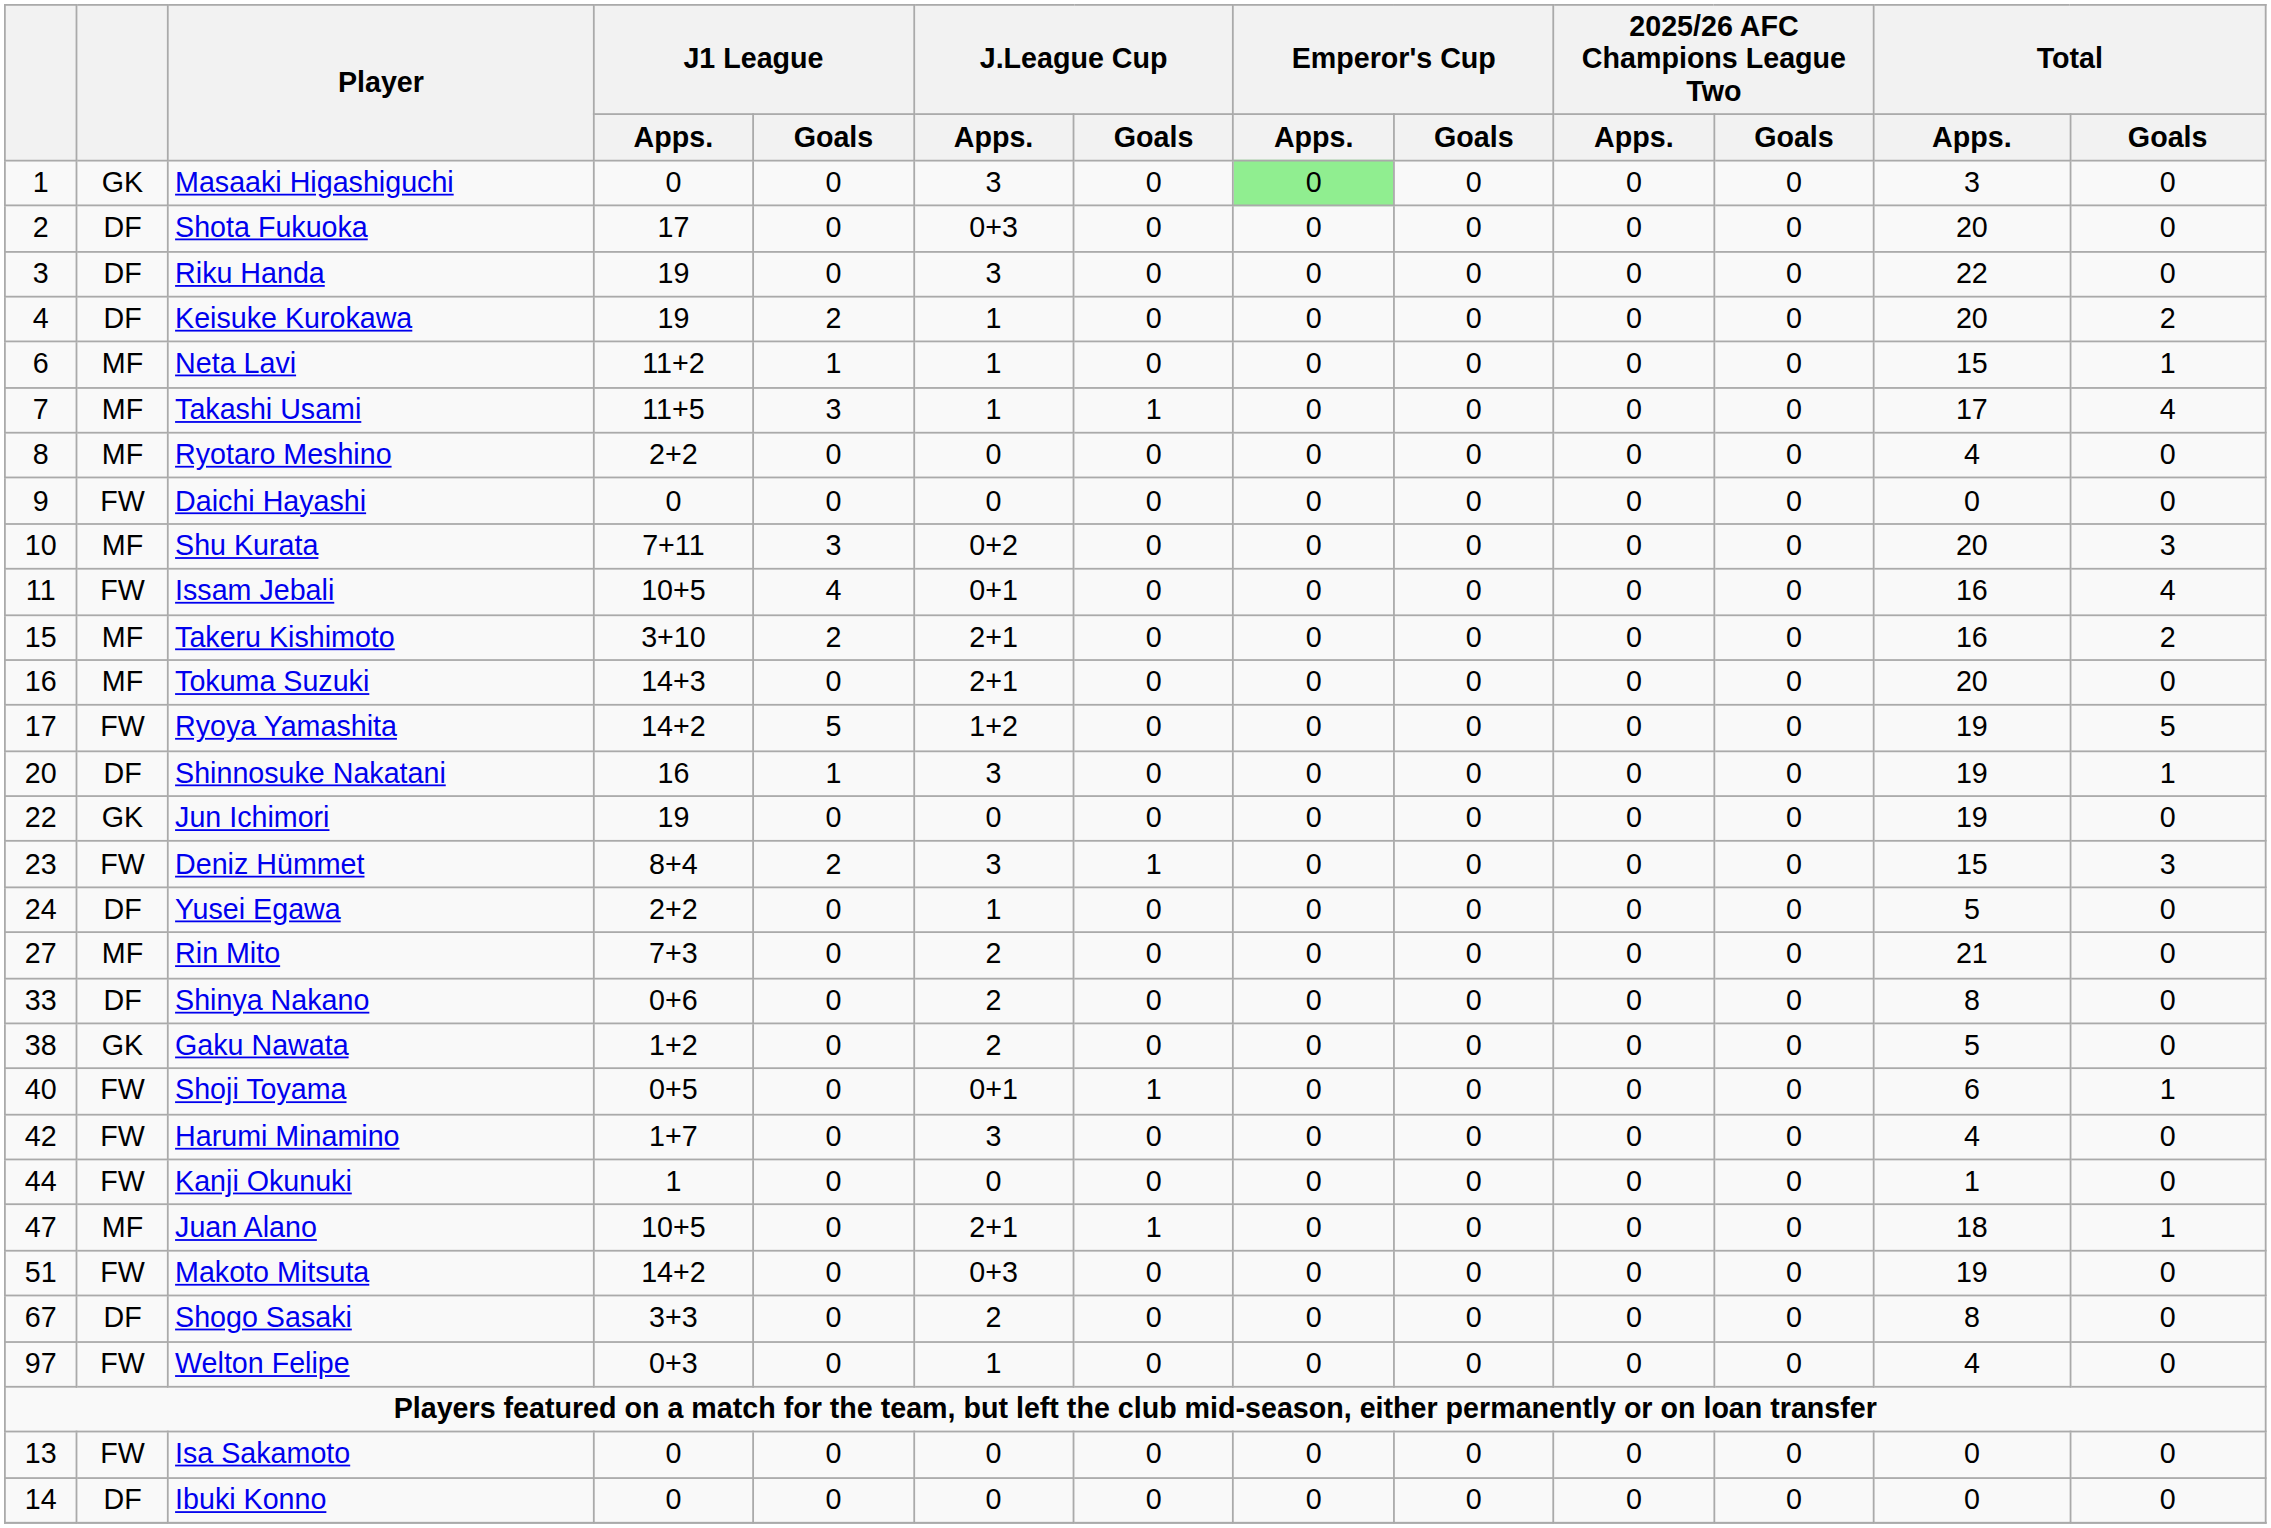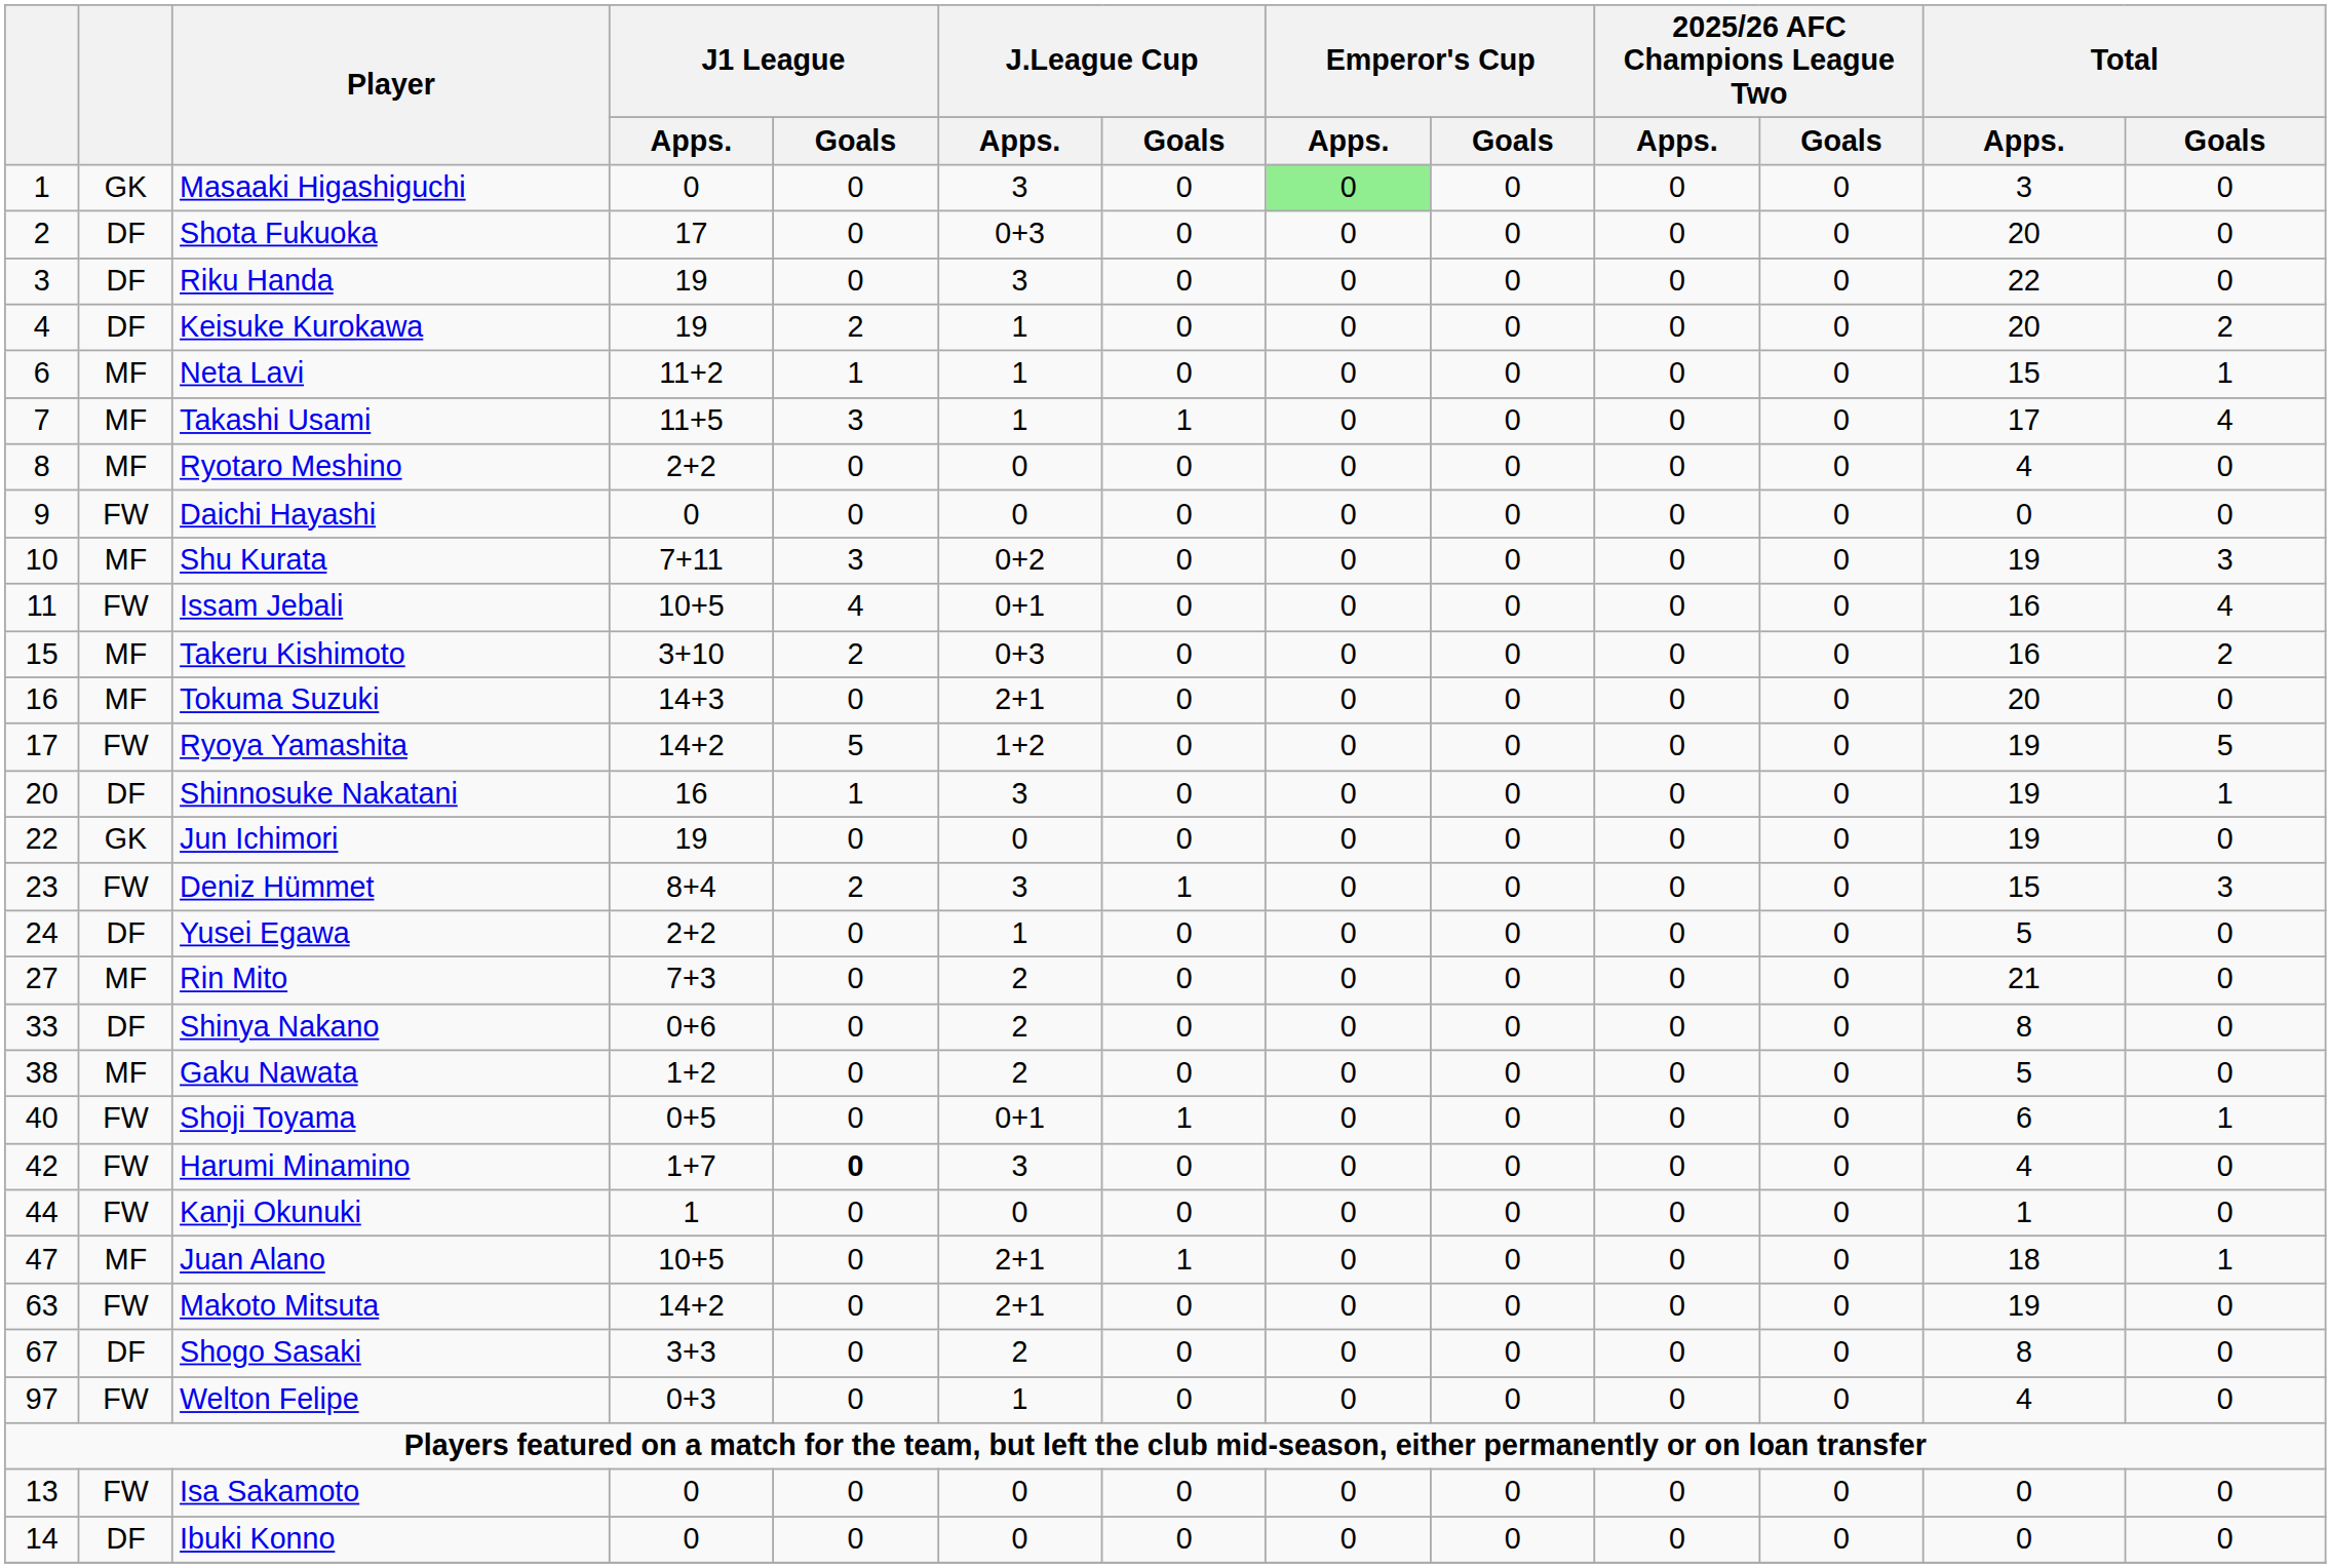 <table class="wikitable" style="text-align:center; font-size:100%; width:100%;">
 <tr>
 <th rowspan=2></th>
 <th rowspan=2></th>
 <th rowspan=2 width="230">Player</th>
 <th colspan=2 width="105">J1 League</th>
 <th colspan=2 width="105">J.League Cup</th>
 <th colspan=2 width="105">Emperor's Cup</th>
 <th colspan=2 width="105">2025/26 AFC Champions League Two</th>
 <th colspan=2 width="130">Total</th>
 </tr>
 <tr>
 <th>Apps.</th>
 <th> Goals</th>
 <th>Apps.</th>
 <th> Goals</th>
 <th>Apps.</th>
 <th> Goals</th>
 <th>Apps.</th>
 <th> Goals</th>
 <th>Apps.</th>
 <th> Goals</th>
 </tr>
 <tr>
 <td>1</td>
 <td>GK</td>
 <td align="left"> <a href='#'>Masaaki Higashiguchi</a></td>
 <td>0</td>
 <td>0</td>
 <td>3</td>
 <td>0</td>
 <td style="background: lightgreen;">0</td>
 <td>0</td>
 <td>0</td>
 <td>0</td>
 <td>3</td>
 <td>0</td>
 </tr>
 <tr>
 <td>2</td>
 <td>DF</td>
 <td align="left"> <a href='#'>Shota Fukuoka</a></td>
 <td>17</td>
 <td>0</td>
 <td>0+3</td>
 <td>0</td>
 <td>0</td>
 <td>0</td>
 <td>0</td>
 <td>0</td>
 <td>20</td>
 <td>0</td>
 </tr>
 <tr>
 <td>3</td>
 <td>DF</td>
 <td align="left"> <a href='#'>Riku Handa</a></td>
 <td>19</td>
 <td>0</td>
 <td>3</td>
 <td>0</td>
 <td>0</td>
 <td>0</td>
 <td>0</td>
 <td>0</td>
 <td>22</td>
 <td>0</td>
 </tr>
 <tr>
 <td>4</td>
 <td>DF</td>
 <td align="left"> <a href='#'>Keisuke Kurokawa</a></td>
 <td>19</td>
 <td>2</td>
 <td>1</td>
 <td>0</td>
 <td>0</td>
 <td>0</td>
 <td>0</td>
 <td>0</td>
 <td>20</td>
 <td>2</td>
 </tr>
 <tr>
 <td>6</td>
 <td>MF</td>
 <td align="left"> <a href='#'>Neta Lavi</a></td>
 <td>11+2</td>
 <td>1</td>
 <td>1</td>
 <td>0</td>
 <td>0</td>
 <td>0</td>
 <td>0</td>
 <td>0</td>
 <td>15</td>
 <td>1</td>
 </tr>
 <tr>
 <td>7</td>
 <td>MF</td>
 <td align="left"> <a href='#'>Takashi Usami</a></td>
 <td>11+5</td>
 <td>3</td>
 <td>1</td>
 <td>1</td>
 <td>0</td>
 <td>0</td>
 <td>0</td>
 <td>0</td>
 <td>17</td>
 <td>4</td>
 </tr>
 <tr>
 <td>8</td>
 <td>MF</td>
 <td align="left"> <a href='#'>Ryotaro Meshino</a></td>
 <td>2+2</td>
 <td>0</td>
 <td>0</td>
 <td>0</td>
 <td>0</td>
 <td>0</td>
 <td>0</td>
 <td>0</td>
 <td>4</td>
 <td>0</td>
 </tr>
 <tr>
 <td>9</td>
 <td>FW</td>
 <td align="left"> <a href='#'>Daichi Hayashi</a></td>
 <td>0</td>
 <td>0</td>
 <td>0</td>
 <td>0</td>
 <td>0</td>
 <td>0</td>
 <td>0</td>
 <td>0</td>
 <td>0</td>
 <td>0</td>
 </tr>
 <tr>
 <td>10</td>
 <td>MF</td>
 <td align="left"> <a href='#'>Shu Kurata</a></td>
 <td>7+11</td>
 <td>3</td>
 <td>0+2</td>
 <td>0</td>
 <td>0</td>
 <td>0</td>
 <td>0</td>
 <td>0</td>
-<td>20</td>
+<td>19</td>
 <td>3</td>
 </tr>
 <tr>
 <td>11</td>
 <td>FW</td>
 <td align="left"> <a href='#'>Issam Jebali</a></td>
 <td>10+5</td>
 <td>4</td>
 <td>0+1</td>
 <td>0</td>
 <td>0</td>
 <td>0</td>
 <td>0</td>
 <td>0</td>
 <td>16</td>
 <td>4</td>
 </tr>
 <tr>
 <td>15</td>
 <td>MF</td>
 <td align="left"> <a href='#'>Takeru Kishimoto</a></td>
 <td>3+10</td>
 <td>2</td>
-<td>2+1</td>
+<td>0+3</td>
 <td>0</td>
 <td>0</td>
 <td>0</td>
 <td>0</td>
 <td>0</td>
 <td>16</td>
 <td>2</td>
 </tr>
 <tr>
 <td>16</td>
 <td>MF</td>
 <td align="left"> <a href='#'>Tokuma Suzuki</a></td>
 <td>14+3</td>
 <td>0</td>
 <td>2+1</td>
 <td>0</td>
 <td>0</td>
 <td>0</td>
 <td>0</td>
 <td>0</td>
 <td>20</td>
 <td>0</td>
 </tr>
 <tr>
 <td>17</td>
 <td>FW</td>
 <td align="left"> <a href='#'>Ryoya Yamashita</a></td>
 <td>14+2</td>
 <td>5</td>
 <td>1+2</td>
 <td>0</td>
 <td>0</td>
 <td>0</td>
 <td>0</td>
 <td>0</td>
 <td>19</td>
 <td>5</td>
 </tr>
 <tr>
 <td>20</td>
 <td>DF</td>
 <td align="left"> <a href='#'>Shinnosuke Nakatani</a></td>
 <td>16</td>
 <td>1</td>
 <td>3</td>
 <td>0</td>
 <td>0</td>
 <td>0</td>
 <td>0</td>
 <td>0</td>
 <td>19</td>
 <td>1</td>
 </tr>
 <tr>
 <td>22</td>
 <td>GK</td>
 <td align="left"> <a href='#'>Jun Ichimori</a></td>
 <td>19</td>
 <td>0</td>
 <td>0</td>
 <td>0</td>
 <td>0</td>
 <td>0</td>
 <td>0</td>
 <td>0</td>
 <td>19</td>
 <td>0</td>
 </tr>
 <tr>
 <td>23</td>
 <td>FW</td>
 <td align="left"> <a href='#'>Deniz Hümmet</a></td>
 <td>8+4</td>
 <td>2</td>
 <td>3</td>
 <td>1</td>
 <td>0</td>
 <td>0</td>
 <td>0</td>
 <td>0</td>
 <td>15</td>
 <td>3</td>
 </tr>
 <tr>
 <td>24</td>
 <td>DF</td>
 <td align="left"> <a href='#'>Yusei Egawa</a></td>
 <td>2+2</td>
 <td>0</td>
 <td>1</td>
 <td>0</td>
 <td>0</td>
 <td>0</td>
 <td>0</td>
 <td>0</td>
 <td>5</td>
 <td>0</td>
 </tr>
 <tr>
 <td>27</td>
 <td>MF</td>
 <td align="left"> <a href='#'>Rin Mito</a></td>
 <td>7+3</td>
 <td>0</td>
 <td>2</td>
 <td>0</td>
 <td>0</td>
 <td>0</td>
 <td>0</td>
 <td>0</td>
 <td>21</td>
 <td>0</td>
 </tr>
 <tr>
 <td>33</td>
 <td>DF</td>
 <td align="left"> <a href='#'>Shinya Nakano</a></td>
 <td>0+6</td>
 <td>0</td>
 <td>2</td>
 <td>0</td>
 <td>0</td>
 <td>0</td>
 <td>0</td>
 <td>0</td>
 <td>8</td>
 <td>0</td>
 </tr>
 <tr>
 <td>38</td>
-<td>GK</td>
+<td>MF</td>
 <td align="left"> <a href='#'>Gaku Nawata</a></td>
 <td>1+2</td>
 <td>0</td>
 <td>2</td>
 <td>0</td>
 <td>0</td>
 <td>0</td>
 <td>0</td>
 <td>0</td>
 <td>5</td>
 <td>0</td>
 </tr>
 <tr>
 <td>40</td>
 <td>FW</td>
 <td align="left"> <a href='#'>Shoji Toyama</a></td>
 <td>0+5</td>
 <td>0</td>
 <td>0+1</td>
 <td>1</td>
 <td>0</td>
 <td>0</td>
 <td>0</td>
 <td>0</td>
 <td>6</td>
 <td>1</td>
 </tr>
 <tr>
 <td>42</td>
 <td>FW</td>
 <td align="left"> <a href='#'>Harumi Minamino</a></td>
 <td>1+7</td>
-<td>0</td>
+<td><strong>0</strong></td>
 <td>3</td>
 <td>0</td>
 <td>0</td>
 <td>0</td>
 <td>0</td>
 <td>0</td>
 <td>4</td>
 <td>0</td>
 </tr>
 <tr>
 <td>44</td>
 <td>FW</td>
 <td align="left"> <a href='#'>Kanji Okunuki</a></td>
 <td>1</td>
 <td>0</td>
 <td>0</td>
 <td>0</td>
 <td>0</td>
 <td>0</td>
 <td>0</td>
 <td>0</td>
 <td>1</td>
 <td>0</td>
 </tr>
 <tr>
 <td>47</td>
 <td>MF</td>
 <td align="left"> <a href='#'>Juan Alano</a></td>
 <td>10+5</td>
 <td>0</td>
 <td>2+1</td>
 <td>1</td>
 <td>0</td>
 <td>0</td>
 <td>0</td>
 <td>0</td>
 <td>18</td>
 <td>1</td>
 </tr>
 <tr>
-<td>51</td>
+<td>63</td>
 <td>FW</td>
 <td align="left"> <a href='#'>Makoto Mitsuta</a></td>
 <td>14+2</td>
 <td>0</td>
-<td>0+3</td>
+<td>2+1</td>
 <td>0</td>
 <td>0</td>
 <td>0</td>
 <td>0</td>
 <td>0</td>
 <td>19</td>
 <td>0</td>
 </tr>
 <tr>
 <td>67</td>
 <td>DF</td>
 <td align="left"> <a href='#'>Shogo Sasaki</a></td>
 <td>3+3</td>
 <td>0</td>
 <td>2</td>
 <td>0</td>
 <td>0</td>
 <td>0</td>
 <td>0</td>
 <td>0</td>
 <td>8</td>
 <td>0</td>
 </tr>
 <tr>
 <td>97</td>
 <td>FW</td>
 <td align="left"> <a href='#'>Welton Felipe</a></td>
 <td>0+3</td>
 <td>0</td>
 <td>1</td>
 <td>0</td>
 <td>0</td>
 <td>0</td>
 <td>0</td>
 <td>0</td>
 <td>4</td>
 <td>0</td>
 </tr>
 <tr>
 <td colspan="15"><strong>Players featured on a match for the team, but left the club mid-season, either permanently or on loan transfer</strong></td>
 </tr>
 <tr>
 <td>13</td>
 <td>FW</td>
 <td align="left"> <a href='#'>Isa Sakamoto</a></td>
 <td>0</td>
 <td>0</td>
 <td>0</td>
 <td>0</td>
 <td>0</td>
 <td>0</td>
 <td>0</td>
 <td>0</td>
 <td>0</td>
 <td>0</td>
 </tr>
 <tr>
 <td>14</td>
 <td>DF</td>
 <td align="left"> <a href='#'>Ibuki Konno</a></td>
 <td>0</td>
 <td>0</td>
 <td>0</td>
 <td>0</td>
 <td>0</td>
 <td>0</td>
 <td>0</td>
 <td>0</td>
 <td>0</td>
 <td>0</td>
 </tr>
 <tr>
 </tr>
 </table>
